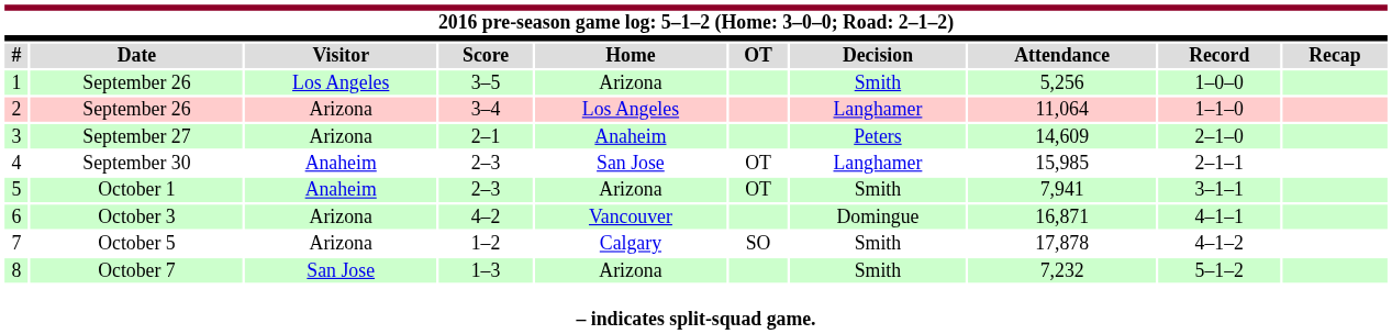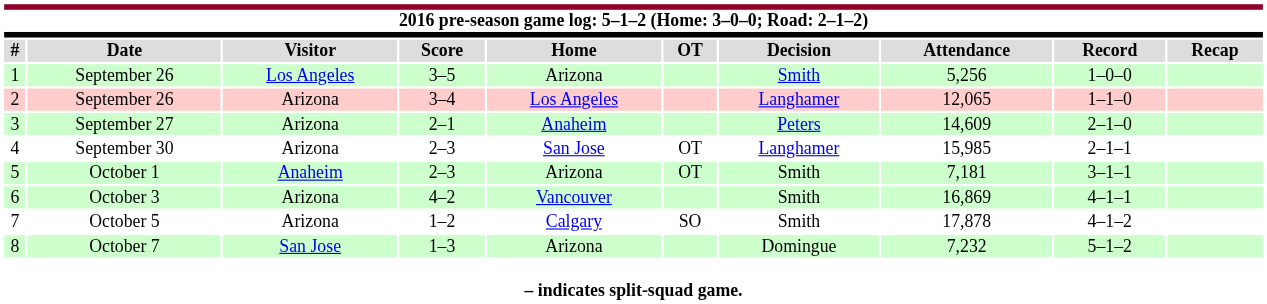 <table class="toccolours collapsible collapsed" style="width:90%; clear:both; margin:1.5em auto; text-align:center;">
 <tr>
 <th colspan=11 style="background:#fff; border-top:#8E0028 5px solid; border-bottom:#000000 5px solid;">2016 pre-season game log: 5–1–2 (Home: 3–0–0; Road: 2–1–2)</th>
 </tr>
 <tr style="background:#ddd;">
 <th>#</th>
 <th>Date</th>
 <th>Visitor</th>
 <th>Score</th>
 <th>Home</th>
 <th>OT</th>
 <th>Decision</th>
 <th>Attendance</th>
 <th>Record</th>
 <th>Recap</th>
 </tr>
 <tr style="background:#cfc;">
 <td>1</td>
 <td>September 26</td>
 <td><a href='#'>Los Angeles</a></td>
 <td>3–5</td>
 <td>Arizona</td>
 <td></td>
 <td><a href='#'>Smith</a></td>
 <td>5,256</td>
 <td>1–0–0</td>
 <td></td>
 </tr>
 <tr style="background:#fcc;">
 <td>2</td>
 <td>September 26</td>
 <td>Arizona</td>
 <td>3–4</td>
 <td><a href='#'>Los Angeles</a></td>
 <td></td>
 <td><a href='#'>Langhamer</a></td>
-<td>11,064</td>
+<td>12,065</td>
 <td>1–1–0</td>
 <td></td>
 </tr>
 <tr style="background:#cfc;">
 <td>3</td>
 <td>September 27</td>
 <td>Arizona</td>
 <td>2–1</td>
 <td><a href='#'>Anaheim</a></td>
 <td></td>
 <td><a href='#'>Peters</a></td>
 <td>14,609</td>
 <td>2–1–0</td>
 <td></td>
 </tr>
 <tr style="background:#fff;">
 <td>4</td>
 <td>September 30</td>
-<td><a href='#'>Anaheim</a></td>
+<td>Arizona</td>
 <td>2–3</td>
 <td><a href='#'>San Jose</a></td>
 <td>OT</td>
 <td><a href='#'>Langhamer</a></td>
 <td>15,985</td>
 <td>2–1–1</td>
 <td></td>
 </tr>
 <tr style="background:#cfc;">
 <td>5</td>
 <td>October 1</td>
 <td><a href='#'>Anaheim</a></td>
 <td>2–3</td>
 <td>Arizona</td>
 <td>OT</td>
 <td>Smith</td>
-<td>7,941</td>
+<td>7,181</td>
 <td>3–1–1</td>
 <td></td>
 </tr>
 <tr style="background:#cfc;">
 <td>6</td>
 <td>October 3</td>
 <td>Arizona</td>
 <td>4–2</td>
 <td><a href='#'>Vancouver</a></td>
 <td></td>
-<td>Domingue</td>
-<td>16,871</td>
+<td>Smith</td>
+<td>16,869</td>
 <td>4–1–1</td>
 <td></td>
 </tr>
 <tr style="background:#fff;">
 <td>7</td>
 <td>October 5</td>
 <td>Arizona</td>
 <td>1–2</td>
 <td><a href='#'>Calgary</a></td>
 <td>SO</td>
 <td>Smith</td>
 <td>17,878</td>
 <td>4–1–2</td>
 <td></td>
 </tr>
 <tr style="background:#cfc;">
 <td>8</td>
 <td>October 7</td>
 <td><a href='#'>San Jose</a></td>
 <td>1–3</td>
 <td>Arizona</td>
 <td></td>
-<td>Smith</td>
+<td>Domingue</td>
 <td>7,232</td>
 <td>5–1–2</td>
 <td></td>
 </tr>
 <tr>
 <th colspan=99><br> – indicates split-squad game.</th>
 </tr>
 </table>
